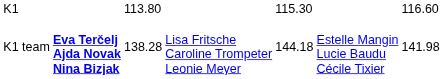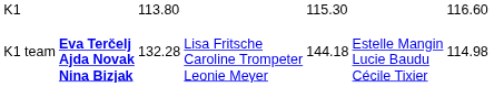 <table>
 <tr>
 <td>K1</td>
 <td></td>
 <td>113.80</td>
 <td></td>
 <td>115.30</td>
 <td></td>
 <td>116.60</td>
 </tr>
 <tr>
 <td>K1 team</td>
 <td><strong><br><a href='#'>Eva Terčelj</a><br><a href='#'>Ajda Novak</a><br><a href='#'>Nina Bizjak</a></strong></td>
-<td>138.28</td>
+<td>132.28</td>
 <td><br><a href='#'>Lisa Fritsche</a><br><a href='#'>Caroline Trompeter</a><br><a href='#'>Leonie Meyer</a></td>
 <td>144.18</td>
 <td><br><a href='#'>Estelle Mangin</a><br><a href='#'>Lucie Baudu</a><br><a href='#'>Cécile Tixier</a></td>
-<td>141.98</td>
+<td>114.98</td>
 </tr>
 </table>
